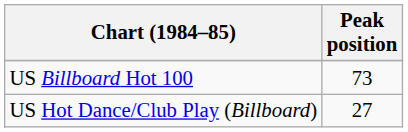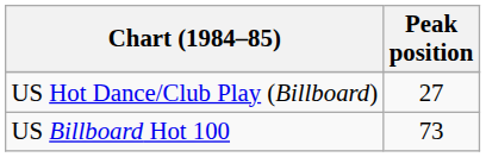 <table class="wikitable sortable">
 <tr>
 <th>Chart (1984–85)</th>
 <th>Peak<br>position</th>
 </tr>
 <tr>
 </tr>
 <tr>
+<td>US <a href='#'>Hot Dance/Club Play</a> (<em>Billboard</em>)</td>
+<td align="center">27</td>
+</tr>
+<tr>
 <td>US <a href='#'><em>Billboard</em> Hot 100</a></td>
 <td align="center">73</td>
 </tr>
-<tr>
-<td>US <a href='#'>Hot Dance/Club Play</a> (<em>Billboard</em>)</td>
-<td align="center">27</td>
-</tr>
 </table>
